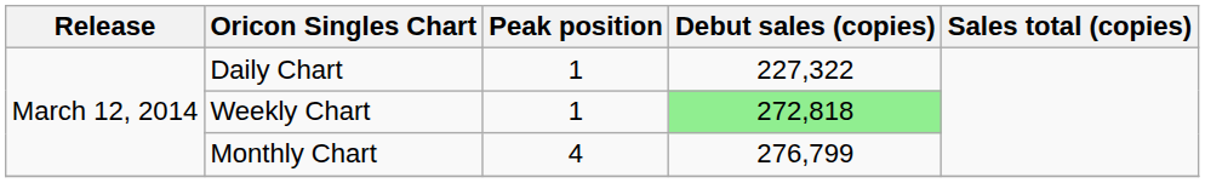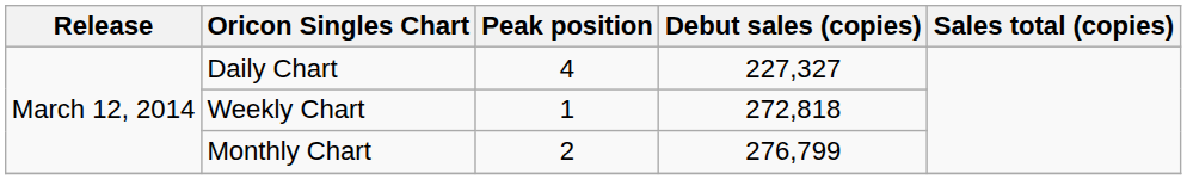 <table class="wikitable">
 <tr>
 <th>Release</th>
 <th>Oricon Singles Chart</th>
 <th>Peak position</th>
 <th>Debut sales (copies)</th>
 <th>Sales total (copies)</th>
 </tr>
 <tr>
 <td rowspan="3">March 12, 2014</td>
 <td>Daily Chart</td>
-<td align="center">1</td>
-<td align="center">227,322</td>
+<td align="center">4</td>
+<td align="center">227,327</td>
 <td style="text-align:center;" rowspan="3"></td>
 </tr>
 <tr>
 <td>Weekly Chart</td>
 <td align="center">1</td>
-<td align="center" style="background: lightgreen;">272,818</td>
+<td align="center">272,818</td>
 </tr>
 <tr>
 <td>Monthly Chart</td>
-<td align="center">4</td>
+<td align="center">2</td>
 <td align="center">276,799</td>
 </tr>
 <tr>
 </tr>
 </table>
